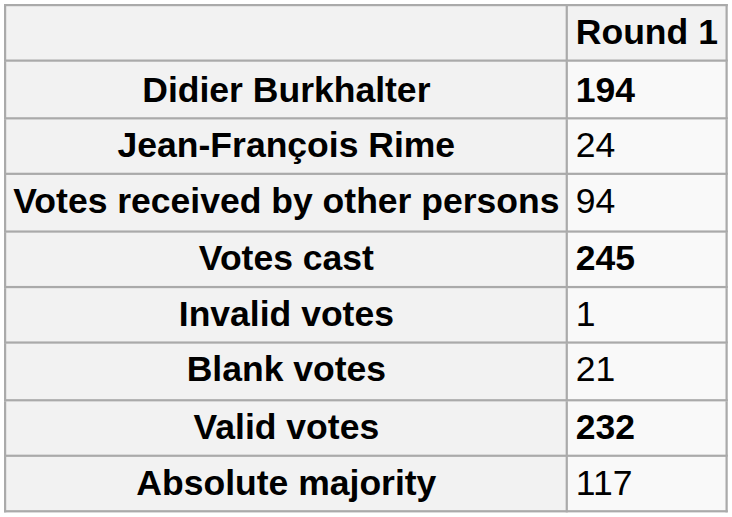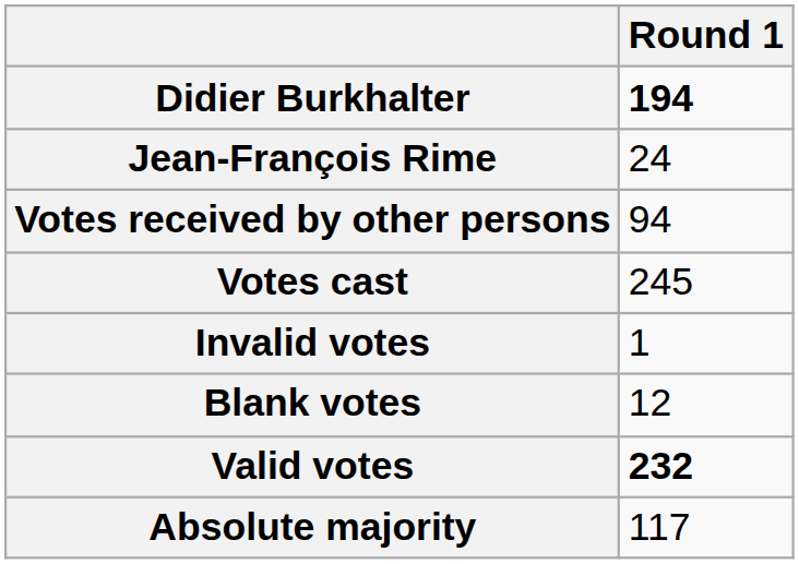 <table class="wikitable">
 <tr>
 <th></th>
 <th>Round 1</th>
 </tr>
 <tr>
 <th>Didier Burkhalter</th>
 <td><strong>194</strong></td>
 </tr>
 <tr>
 <th>Jean-François Rime</th>
 <td>24</td>
 </tr>
 <tr>
 <th>Votes received by other persons</th>
 <td>94</td>
 </tr>
 <tr>
 <th>Votes cast</th>
-<td><strong>245</strong></td>
+<td>245</td>
 </tr>
 <tr>
 <th>Invalid votes</th>
 <td>1</td>
 </tr>
 <tr>
 <th>Blank votes</th>
-<td>21</td>
+<td>12</td>
 </tr>
 <tr>
 <th>Valid votes</th>
 <td><strong>232</strong></td>
 </tr>
 <tr>
 <th>Absolute majority</th>
 <td>117</td>
 </tr>
 </table>
